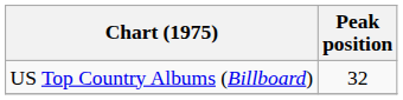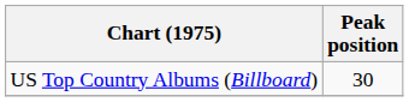 <table class="wikitable sortable">
 <tr>
 <th align="left">Chart (1975)</th>
 <th align="center">Peak<br>position</th>
 </tr>
 <tr>
 <td align="left">US <a href='#'>Top Country Albums</a> (<em><a href='#'>Billboard</a></em>)</td>
-<td align="center">32</td>
+<td align="center">30</td>
 </tr>
 <tr>
 </tr>
 </table>
